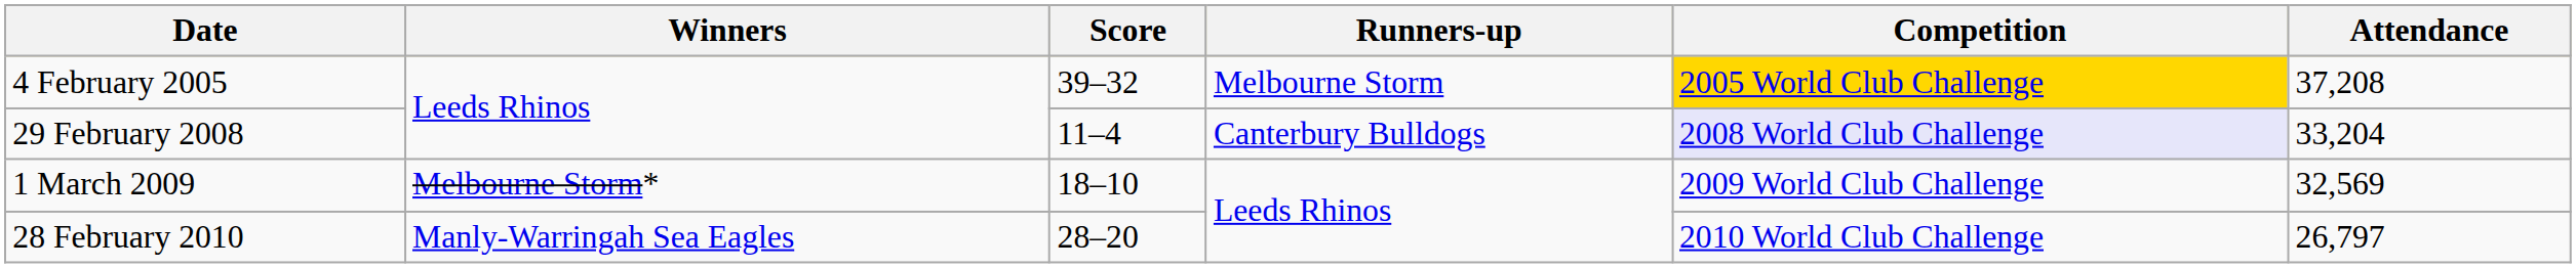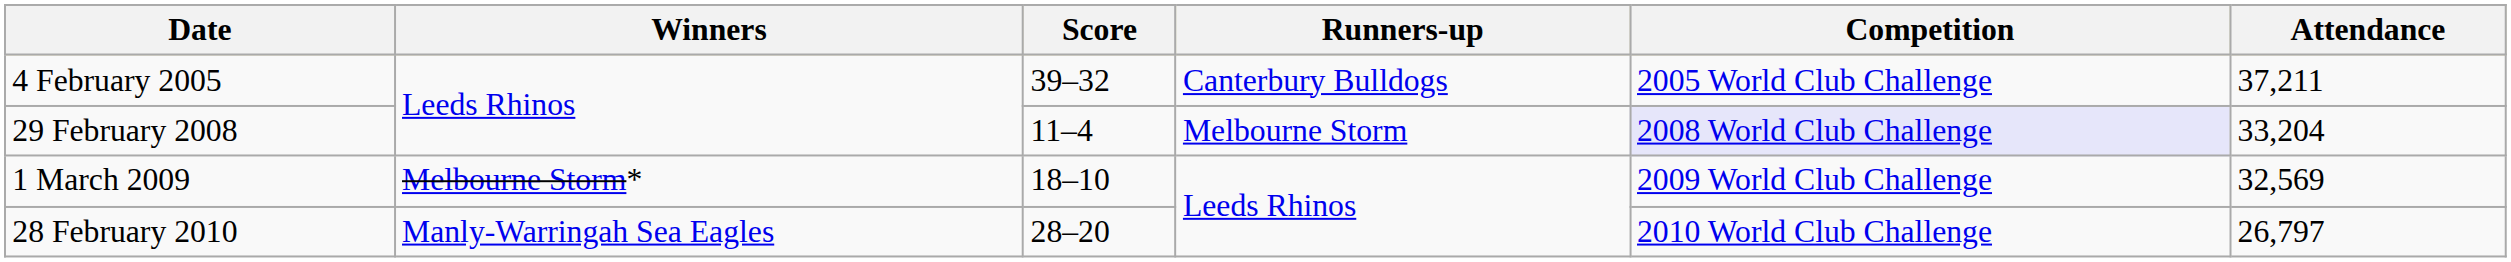 <table class="wikitable" width=100%>
 <tr bgcolor=#bdb76b>
 <th>Date</th>
 <th>Winners</th>
 <th>Score</th>
 <th>Runners-up</th>
 <th>Competition</th>
 <th>Attendance</th>
 </tr>
 <tr>
 <td>4 February 2005</td>
 <td rowspan="2"> <a href='#'>Leeds Rhinos</a></td>
 <td>39–32</td>
-<td> <a href='#'>Melbourne Storm</a></td>
-<td style="background: gold;"><a href='#'>2005 World Club Challenge</a></td>
-<td>37,208</td>
+<td> <a href='#'>Canterbury Bulldogs</a></td>
+<td><a href='#'>2005 World Club Challenge</a></td>
+<td>37,211</td>
 </tr>
 <tr>
 <td>29 February 2008</td>
 <td>11–4</td>
-<td> <a href='#'>Canterbury Bulldogs</a></td>
+<td> <a href='#'>Melbourne Storm</a></td>
 <td style="background: lavender;"><a href='#'>2008 World Club Challenge</a></td>
 <td>33,204</td>
 </tr>
 <tr>
 <td>1 March 2009</td>
 <td> <s><a href='#'>Melbourne Storm</a></s>*</td>
 <td>18–10</td>
 <td rowspan="2"> <a href='#'>Leeds Rhinos</a></td>
 <td><a href='#'>2009 World Club Challenge</a></td>
 <td>32,569</td>
 </tr>
 <tr>
 <td>28 February 2010</td>
 <td> <a href='#'>Manly-Warringah Sea Eagles</a></td>
 <td>28–20</td>
 <td><a href='#'>2010 World Club Challenge</a></td>
 <td>26,797</td>
 </tr>
 </table>
